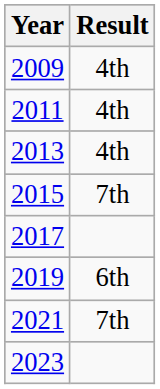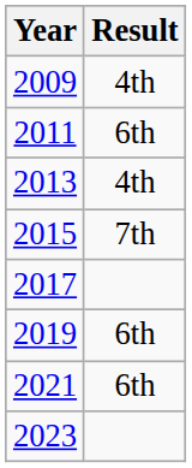 <table class="wikitable" style="text-align:center">
 <tr>
 <th>Year</th>
 <th>Result</th>
 </tr>
 <tr>
 <td><a href='#'>2009</a></td>
 <td>4th</td>
 </tr>
 <tr>
 <td><a href='#'>2011</a></td>
-<td>4th</td>
+<td>6th</td>
 </tr>
 <tr>
 <td><a href='#'>2013</a></td>
 <td>4th</td>
 </tr>
 <tr>
 <td><a href='#'>2015</a></td>
 <td>7th</td>
 </tr>
 <tr>
 <td><a href='#'>2017</a></td>
 <td></td>
 </tr>
 <tr>
 <td><a href='#'>2019</a></td>
 <td>6th</td>
 </tr>
 <tr>
 <td><a href='#'>2021</a></td>
-<td>7th</td>
+<td>6th</td>
 </tr>
 <tr>
 <td><a href='#'>2023</a></td>
 <td></td>
 </tr>
 </table>
